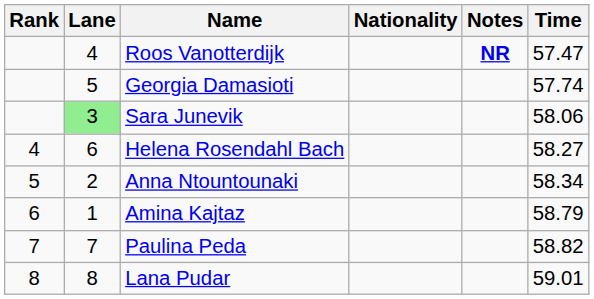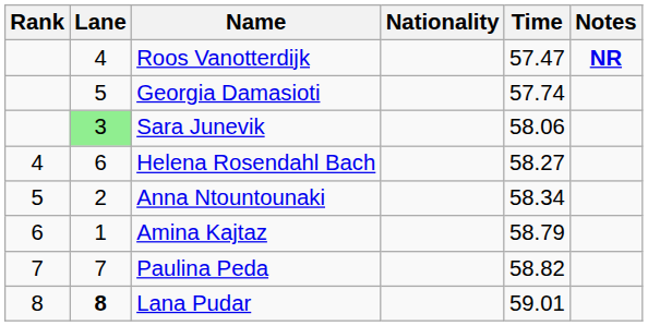 <table class="wikitable sortable" style="text-align:center">
 <tr>
 <th>Rank</th>
 <th>Lane</th>
 <th>Name</th>
 <th>Nationality</th>
+<th>Time</th>
 <th>Notes</th>
-<th>Time</th>
 </tr>
 <tr>
 <td></td>
 <td>4</td>
 <td align=left><a href='#'>Roos Vanotterdijk</a></td>
 <td align=left></td>
+<td>57.47</td>
 <td><strong><a href='#'>NR</a></strong></td>
-<td>57.47</td>
 </tr>
 <tr>
 <td></td>
 <td>5</td>
 <td align=left><a href='#'>Georgia Damasioti</a></td>
 <td align=left></td>
+<td>57.74</td>
 <td></td>
-<td>57.74</td>
 </tr>
 <tr>
 <td></td>
 <td style="background: lightgreen;">3</td>
 <td align=left><a href='#'>Sara Junevik</a></td>
 <td align=left></td>
+<td>58.06</td>
 <td></td>
-<td>58.06</td>
 </tr>
 <tr>
 <td>4</td>
 <td>6</td>
 <td align=left><a href='#'>Helena Rosendahl Bach</a></td>
 <td align=left></td>
+<td>58.27</td>
 <td></td>
-<td>58.27</td>
 </tr>
 <tr>
 <td>5</td>
 <td>2</td>
 <td align=left><a href='#'>Anna Ntountounaki</a></td>
 <td align=left></td>
+<td>58.34</td>
 <td></td>
-<td>58.34</td>
 </tr>
 <tr>
 <td>6</td>
 <td>1</td>
 <td align=left><a href='#'>Amina Kajtaz</a></td>
 <td align=left></td>
+<td>58.79</td>
 <td></td>
-<td>58.79</td>
 </tr>
 <tr>
 <td>7</td>
 <td>7</td>
 <td align=left><a href='#'>Paulina Peda</a></td>
 <td align=left></td>
+<td>58.82</td>
 <td></td>
-<td>58.82</td>
 </tr>
 <tr>
 <td>8</td>
-<td>8</td>
+<td><strong>8</strong></td>
 <td align=left><a href='#'>Lana Pudar</a></td>
 <td align=left></td>
+<td>59.01</td>
 <td></td>
-<td>59.01</td>
 </tr>
 </table>
